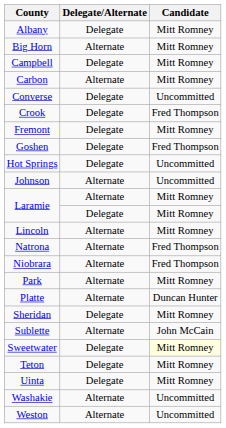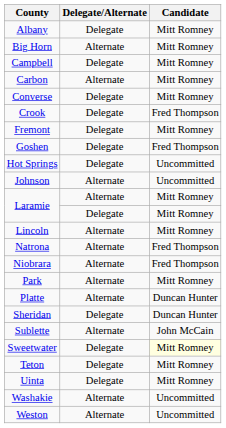 <table class="wikitable" style="text-align:center;">
 <tr>
 <th>County</th>
 <th>Delegate/Alternate</th>
 <th>Candidate</th>
 </tr>
 <tr>
 <td><a href='#'>Albany</a></td>
 <td>Delegate</td>
 <td>Mitt Romney</td>
 </tr>
 <tr>
 <td><a href='#'>Big Horn</a></td>
 <td>Alternate</td>
 <td>Mitt Romney</td>
 </tr>
 <tr>
 <td><a href='#'>Campbell</a></td>
 <td>Delegate</td>
 <td>Mitt Romney</td>
 </tr>
 <tr>
 <td><a href='#'>Carbon</a></td>
 <td>Alternate</td>
 <td>Mitt Romney</td>
 </tr>
 <tr>
 <td><a href='#'>Converse</a></td>
 <td>Delegate</td>
-<td>Uncommitted</td>
+<td>Mitt Romney</td>
 </tr>
 <tr>
 <td><a href='#'>Crook</a></td>
 <td>Delegate</td>
 <td>Fred Thompson</td>
 </tr>
 <tr>
 <td><a href='#'>Fremont</a></td>
 <td>Delegate</td>
 <td>Mitt Romney</td>
 </tr>
 <tr>
 <td><a href='#'>Goshen</a></td>
 <td>Delegate</td>
 <td>Fred Thompson</td>
 </tr>
 <tr>
 <td><a href='#'>Hot Springs</a></td>
 <td>Delegate</td>
 <td>Uncommitted</td>
 </tr>
 <tr>
 <td><a href='#'>Johnson</a></td>
 <td>Alternate</td>
 <td>Uncommitted</td>
 </tr>
 <tr>
 <td rowspan="2"><a href='#'>Laramie</a></td>
 <td>Alternate</td>
 <td>Mitt Romney</td>
 </tr>
 <tr>
 <td>Delegate</td>
 <td>Mitt Romney</td>
 </tr>
 <tr>
 <td><a href='#'>Lincoln</a></td>
 <td>Alternate</td>
 <td>Mitt Romney</td>
 </tr>
 <tr>
 <td><a href='#'>Natrona</a></td>
 <td>Alternate</td>
 <td>Fred Thompson</td>
 </tr>
 <tr>
 <td><a href='#'>Niobrara</a></td>
 <td>Alternate</td>
 <td>Fred Thompson</td>
 </tr>
 <tr>
 <td><a href='#'>Park</a></td>
 <td>Alternate</td>
 <td>Mitt Romney</td>
 </tr>
 <tr>
 <td><a href='#'>Platte</a></td>
 <td>Alternate</td>
 <td>Duncan Hunter</td>
 </tr>
 <tr>
 <td><a href='#'>Sheridan</a></td>
 <td>Delegate</td>
-<td>Mitt Romney</td>
+<td>Duncan Hunter</td>
 </tr>
 <tr>
 <td><a href='#'>Sublette</a></td>
 <td>Alternate</td>
 <td>John McCain</td>
 </tr>
 <tr>
 <td><a href='#'>Sweetwater</a></td>
 <td>Delegate</td>
 <td style="background: lightyellow;">Mitt Romney</td>
 </tr>
 <tr>
 <td><a href='#'>Teton</a></td>
 <td>Delegate</td>
 <td>Mitt Romney</td>
 </tr>
 <tr>
 <td><a href='#'>Uinta</a></td>
 <td>Delegate</td>
 <td>Mitt Romney</td>
 </tr>
 <tr>
 <td><a href='#'>Washakie</a></td>
 <td>Alternate</td>
 <td>Uncommitted</td>
 </tr>
 <tr>
 <td><a href='#'>Weston</a></td>
 <td>Alternate</td>
 <td>Uncommitted</td>
 </tr>
 </table>
